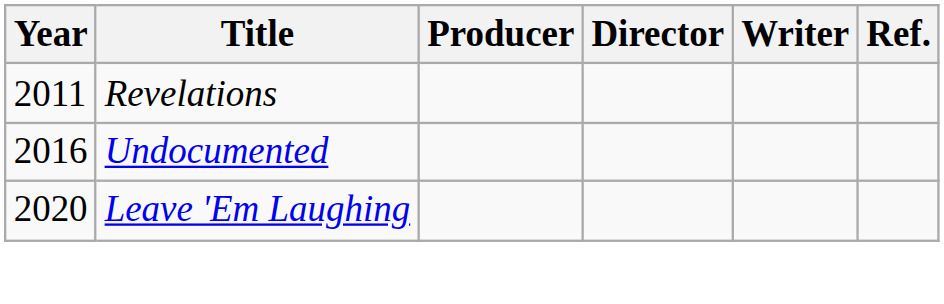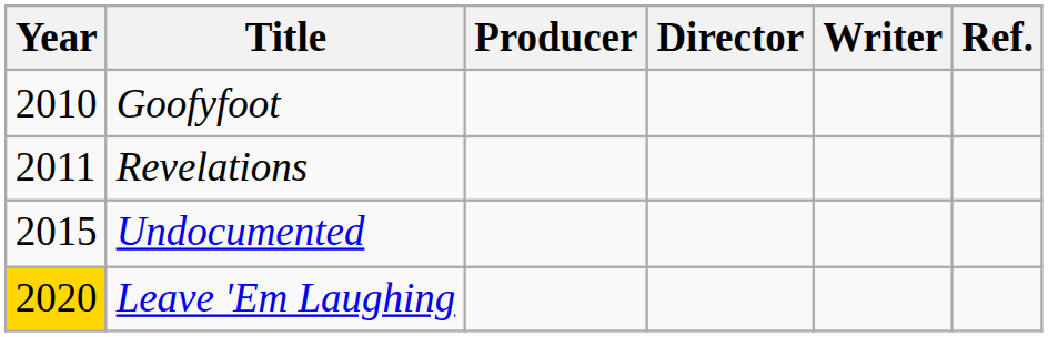 <table class="wikitable">
 <tr>
 <th>Year</th>
 <th>Title</th>
 <th>Producer</th>
 <th>Director</th>
 <th>Writer</th>
 <th>Ref.</th>
 </tr>
 <tr>
+<td>2010</td>
+<td><em>Goofyfoot</em></td>
+<td></td>
+<td></td>
+<td></td>
+<td></td>
+</tr>
+<tr>
 <td>2011</td>
 <td><em>Revelations</em></td>
 <td></td>
 <td></td>
 <td></td>
 <td></td>
 </tr>
 <tr>
-<td>2016</td>
+<td>2015</td>
 <td><em><a href='#'>Undocumented</a></em></td>
 <td></td>
 <td></td>
 <td></td>
 <td></td>
 </tr>
 <tr>
-<td>2020</td>
+<td style="background: gold;">2020</td>
 <td><em><a href='#'>Leave 'Em Laughing</a></em></td>
 <td></td>
 <td></td>
 <td></td>
 <td></td>
 </tr>
 </table>
